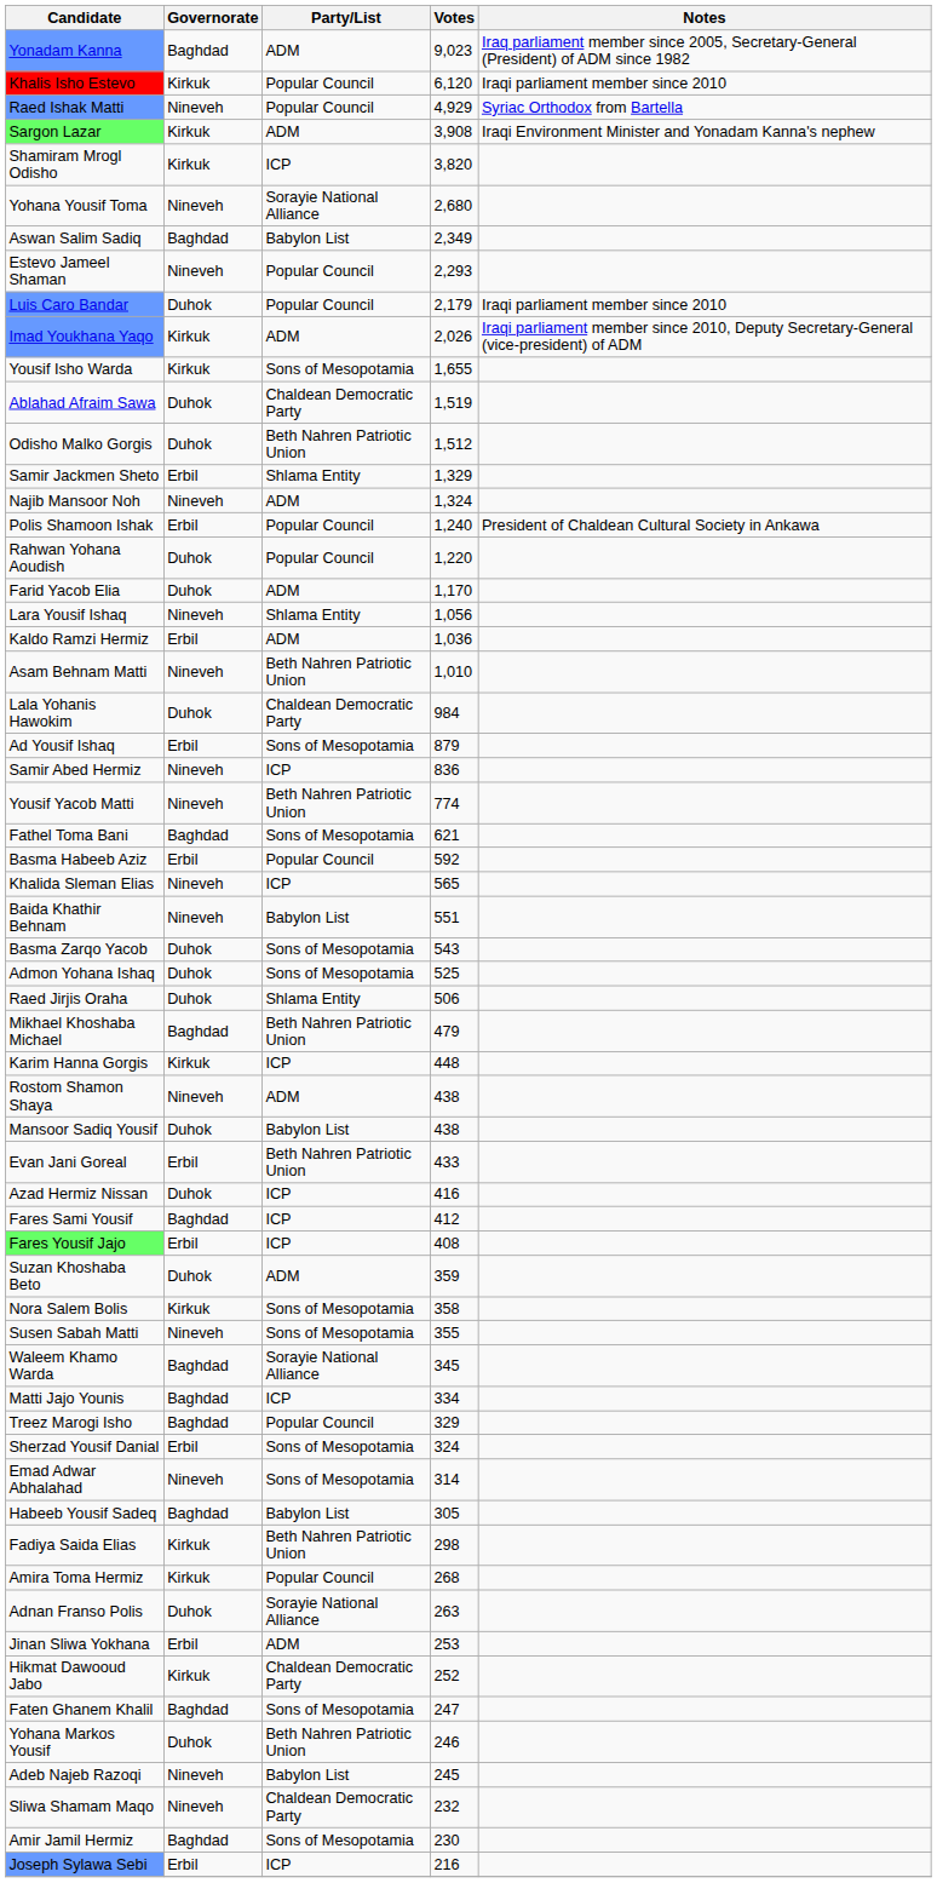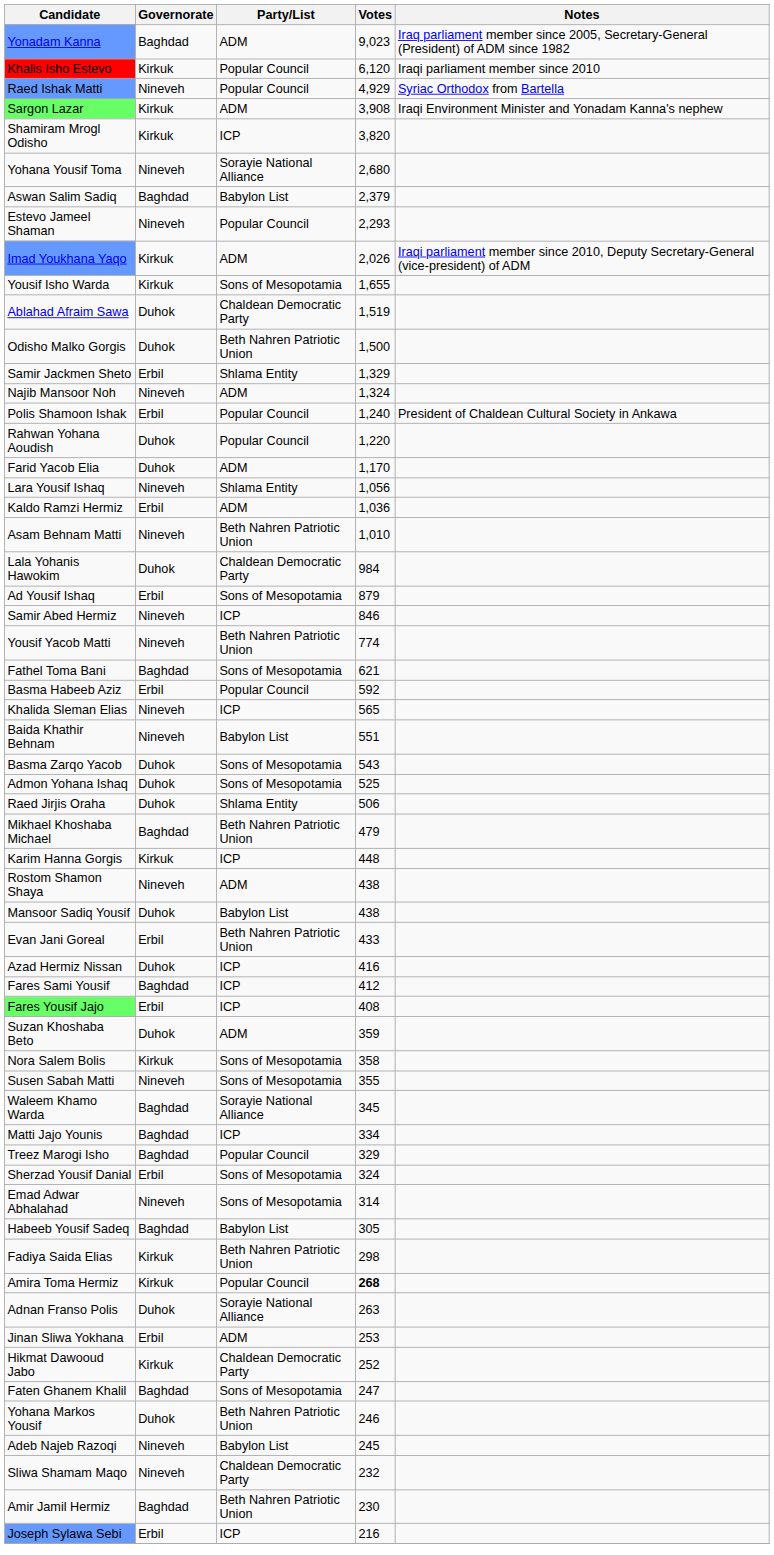 <table class="wikitable sortable" style=font-size:90%>
 <tr>
 <th>Candidate</th>
 <th>Governorate</th>
 <th>Party/List</th>
 <th>Votes</th>
 <th>Notes</th>
 </tr>
 <tr>
 <td bgcolor=6699FF><a href='#'>Yonadam Kanna</a></td>
 <td>Baghdad</td>
 <td>ADM</td>
 <td>9,023</td>
 <td><a href='#'>Iraq parliament</a> member since 2005, Secretary-General (President) of ADM since 1982</td>
 </tr>
 <tr>
 <td bgcolor=FF0000>Khalis Isho Estevo</td>
 <td>Kirkuk</td>
 <td>Popular Council</td>
 <td>6,120</td>
 <td>Iraqi parliament member since 2010</td>
 </tr>
 <tr>
 <td bgcolor=6699FF>Raed Ishak Matti</td>
 <td>Nineveh</td>
 <td>Popular Council</td>
 <td>4,929</td>
 <td><a href='#'>Syriac Orthodox</a> from <a href='#'>Bartella</a></td>
 </tr>
 <tr>
 <td bgcolor=66FF66>Sargon Lazar</td>
 <td>Kirkuk</td>
 <td>ADM</td>
 <td>3,908</td>
 <td>Iraqi Environment Minister and Yonadam Kanna's nephew</td>
 </tr>
 <tr>
 <td>Shamiram Mrogl Odisho</td>
 <td>Kirkuk</td>
 <td>ICP</td>
 <td>3,820</td>
 <td></td>
 </tr>
 <tr>
 <td>Yohana Yousif Toma</td>
 <td>Nineveh</td>
 <td>Sorayie National Alliance</td>
 <td>2,680</td>
 <td></td>
 </tr>
 <tr>
 <td>Aswan Salim Sadiq</td>
 <td>Baghdad</td>
 <td>Babylon List</td>
-<td>2,349</td>
+<td>2,379</td>
 <td></td>
 </tr>
 <tr>
 <td>Estevo Jameel Shaman</td>
 <td>Nineveh</td>
 <td>Popular Council</td>
 <td>2,293</td>
 <td></td>
-</tr>
-<tr>
-<td bgcolor=6699FF><a href='#'>Luis Caro Bandar</a></td>
-<td>Duhok</td>
-<td>Popular Council</td>
-<td>2,179</td>
-<td>Iraqi parliament member since 2010</td>
 </tr>
 <tr>
 <td bgcolor=6699FF><a href='#'>Imad Youkhana Yaqo</a></td>
 <td>Kirkuk</td>
 <td>ADM</td>
 <td>2,026</td>
 <td><a href='#'>Iraqi parliament</a> member since 2010, Deputy Secretary-General (vice-president) of ADM</td>
 </tr>
 <tr>
 <td>Yousif Isho Warda</td>
 <td>Kirkuk</td>
 <td>Sons of Mesopotamia</td>
 <td>1,655</td>
 <td></td>
 </tr>
 <tr>
 <td><a href='#'>Ablahad Afraim Sawa</a></td>
 <td>Duhok</td>
 <td>Chaldean Democratic Party</td>
 <td>1,519</td>
 <td></td>
 </tr>
 <tr>
 <td>Odisho Malko Gorgis</td>
 <td>Duhok</td>
 <td>Beth Nahren Patriotic Union</td>
-<td>1,512</td>
+<td>1,500</td>
 <td></td>
 </tr>
 <tr>
 <td>Samir Jackmen Sheto</td>
 <td>Erbil</td>
 <td>Shlama Entity</td>
 <td>1,329</td>
 <td></td>
 </tr>
 <tr>
 <td>Najib Mansoor Noh</td>
 <td>Nineveh</td>
 <td>ADM</td>
 <td>1,324</td>
 <td></td>
 </tr>
 <tr>
 <td>Polis Shamoon Ishak</td>
 <td>Erbil</td>
 <td>Popular Council</td>
 <td>1,240</td>
 <td>President of Chaldean Cultural Society in Ankawa</td>
 </tr>
 <tr>
 <td>Rahwan Yohana Aoudish</td>
 <td>Duhok</td>
 <td>Popular Council</td>
 <td>1,220</td>
 <td></td>
 </tr>
 <tr>
 <td>Farid Yacob Elia</td>
 <td>Duhok</td>
 <td>ADM</td>
 <td>1,170</td>
 <td></td>
 </tr>
 <tr>
 <td>Lara Yousif Ishaq</td>
 <td>Nineveh</td>
 <td>Shlama Entity</td>
 <td>1,056</td>
 <td></td>
 </tr>
 <tr>
 <td>Kaldo Ramzi Hermiz</td>
 <td>Erbil</td>
 <td>ADM</td>
 <td>1,036</td>
 <td></td>
 </tr>
 <tr>
 <td>Asam Behnam Matti</td>
 <td>Nineveh</td>
 <td>Beth Nahren Patriotic Union</td>
 <td>1,010</td>
 <td></td>
 </tr>
 <tr>
 <td>Lala Yohanis Hawokim</td>
 <td>Duhok</td>
 <td>Chaldean Democratic Party</td>
 <td>984</td>
 <td></td>
 </tr>
 <tr>
 <td>Ad Yousif Ishaq</td>
 <td>Erbil</td>
 <td>Sons of Mesopotamia</td>
 <td>879</td>
 <td></td>
 </tr>
 <tr>
 <td>Samir Abed Hermiz</td>
 <td>Nineveh</td>
 <td>ICP</td>
-<td>836</td>
+<td>846</td>
 <td></td>
 </tr>
 <tr>
 <td>Yousif Yacob Matti</td>
 <td>Nineveh</td>
 <td>Beth Nahren Patriotic Union</td>
 <td>774</td>
 <td></td>
 </tr>
 <tr>
 <td>Fathel Toma Bani</td>
 <td>Baghdad</td>
 <td>Sons of Mesopotamia</td>
 <td>621</td>
 <td></td>
 </tr>
 <tr>
 <td>Basma Habeeb Aziz</td>
 <td>Erbil</td>
 <td>Popular Council</td>
 <td>592</td>
 <td></td>
 </tr>
 <tr>
 <td>Khalida Sleman Elias</td>
 <td>Nineveh</td>
 <td>ICP</td>
 <td>565</td>
 <td></td>
 </tr>
 <tr>
 <td>Baida Khathir Behnam</td>
 <td>Nineveh</td>
 <td>Babylon List</td>
 <td>551</td>
 <td></td>
 </tr>
 <tr>
 <td>Basma Zarqo Yacob</td>
 <td>Duhok</td>
 <td>Sons of Mesopotamia</td>
 <td>543</td>
 <td></td>
 </tr>
 <tr>
 <td>Admon Yohana Ishaq</td>
 <td>Duhok</td>
 <td>Sons of Mesopotamia</td>
 <td>525</td>
 <td></td>
 </tr>
 <tr>
 <td>Raed Jirjis Oraha</td>
 <td>Duhok</td>
 <td>Shlama Entity</td>
 <td>506</td>
 <td></td>
 </tr>
 <tr>
 <td>Mikhael Khoshaba Michael</td>
 <td>Baghdad</td>
 <td>Beth Nahren Patriotic Union</td>
 <td>479</td>
 <td></td>
 </tr>
 <tr>
 <td>Karim Hanna Gorgis</td>
 <td>Kirkuk</td>
 <td>ICP</td>
 <td>448</td>
 <td></td>
 </tr>
 <tr>
 <td>Rostom Shamon Shaya</td>
 <td>Nineveh</td>
 <td>ADM</td>
 <td>438</td>
 <td></td>
 </tr>
 <tr>
 <td>Mansoor Sadiq Yousif</td>
 <td>Duhok</td>
 <td>Babylon List</td>
 <td>438</td>
 <td></td>
 </tr>
 <tr>
 <td>Evan Jani Goreal</td>
 <td>Erbil</td>
 <td>Beth Nahren Patriotic Union</td>
 <td>433</td>
 <td></td>
 </tr>
 <tr>
 <td>Azad Hermiz Nissan</td>
 <td>Duhok</td>
 <td>ICP</td>
 <td>416</td>
 <td></td>
 </tr>
 <tr>
 <td>Fares Sami Yousif</td>
 <td>Baghdad</td>
 <td>ICP</td>
 <td>412</td>
 <td></td>
 </tr>
 <tr>
 <td bgcolor=66FF66>Fares Yousif Jajo</td>
 <td>Erbil</td>
 <td>ICP</td>
 <td>408</td>
 <td></td>
 </tr>
 <tr>
 <td>Suzan Khoshaba Beto</td>
 <td>Duhok</td>
 <td>ADM</td>
 <td>359</td>
 <td></td>
 </tr>
 <tr>
 <td>Nora Salem Bolis</td>
 <td>Kirkuk</td>
 <td>Sons of Mesopotamia</td>
 <td>358</td>
 <td></td>
 </tr>
 <tr>
 <td>Susen Sabah Matti</td>
 <td>Nineveh</td>
 <td>Sons of Mesopotamia</td>
 <td>355</td>
 <td></td>
 </tr>
 <tr>
 <td>Waleem Khamo Warda</td>
 <td>Baghdad</td>
 <td>Sorayie National Alliance</td>
 <td>345</td>
 <td></td>
 </tr>
 <tr>
 <td>Matti Jajo Younis</td>
 <td>Baghdad</td>
 <td>ICP</td>
 <td>334</td>
 <td></td>
 </tr>
 <tr>
 <td>Treez Marogi Isho</td>
 <td>Baghdad</td>
 <td>Popular Council</td>
 <td>329</td>
 <td></td>
 </tr>
 <tr>
 <td>Sherzad Yousif Danial</td>
 <td>Erbil</td>
 <td>Sons of Mesopotamia</td>
 <td>324</td>
 <td></td>
 </tr>
 <tr>
 <td>Emad Adwar Abhalahad</td>
 <td>Nineveh</td>
 <td>Sons of Mesopotamia</td>
 <td>314</td>
 <td></td>
 </tr>
 <tr>
 <td>Habeeb Yousif Sadeq</td>
 <td>Baghdad</td>
 <td>Babylon List</td>
 <td>305</td>
 <td></td>
 </tr>
 <tr>
 <td>Fadiya Saida Elias</td>
 <td>Kirkuk</td>
 <td>Beth Nahren Patriotic Union</td>
 <td>298</td>
 <td></td>
 </tr>
 <tr>
 <td>Amira Toma Hermiz</td>
 <td>Kirkuk</td>
 <td>Popular Council</td>
-<td>268</td>
+<td><strong>268</strong></td>
 <td></td>
 </tr>
 <tr>
 <td>Adnan Franso Polis</td>
 <td>Duhok</td>
 <td>Sorayie National Alliance</td>
 <td>263</td>
 <td></td>
 </tr>
 <tr>
 <td>Jinan Sliwa Yokhana</td>
 <td>Erbil</td>
 <td>ADM</td>
 <td>253</td>
 <td></td>
 </tr>
 <tr>
 <td>Hikmat Dawooud Jabo</td>
 <td>Kirkuk</td>
 <td>Chaldean Democratic Party</td>
 <td>252</td>
 <td></td>
 </tr>
 <tr>
 <td>Faten Ghanem Khalil</td>
 <td>Baghdad</td>
 <td>Sons of Mesopotamia</td>
 <td>247</td>
 <td></td>
 </tr>
 <tr>
 <td>Yohana Markos Yousif</td>
 <td>Duhok</td>
 <td>Beth Nahren Patriotic Union</td>
 <td>246</td>
 <td></td>
 </tr>
 <tr>
 <td>Adeb Najeb Razoqi</td>
 <td>Nineveh</td>
 <td>Babylon List</td>
 <td>245</td>
 <td></td>
 </tr>
 <tr>
 <td>Sliwa Shamam Maqo</td>
 <td>Nineveh</td>
 <td>Chaldean Democratic Party</td>
 <td>232</td>
 <td></td>
 </tr>
 <tr>
 <td>Amir Jamil Hermiz</td>
 <td>Baghdad</td>
-<td>Sons of Mesopotamia</td>
+<td>Beth Nahren Patriotic Union</td>
 <td>230</td>
 <td></td>
 </tr>
 <tr>
 <td bgcolor=6699FF>Joseph Sylawa Sebi</td>
 <td>Erbil</td>
 <td>ICP</td>
 <td>216</td>
 <td></td>
 </tr>
 <tr>
 </tr>
 </table>
